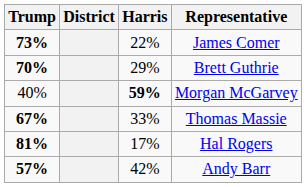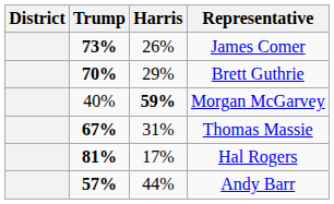 <table class=wikitable>
 <tr>
+<th>District</th>
 <th>Trump</th>
-<th>District</th>
 <th>Harris</th>
 <th>Representative</th>
 </tr>
 <tr align=center>
+<th></th>
 <td><strong>73%</strong></td>
-<th></th>
-<td>22%</td>
+<td>26%</td>
 <td><a href='#'>James Comer</a></td>
 </tr>
 <tr align=center>
+<th></th>
 <td><strong>70%</strong></td>
-<th></th>
 <td>29%</td>
 <td><a href='#'>Brett Guthrie</a></td>
 </tr>
 <tr align=center>
+<th></th>
 <td>40%</td>
-<th></th>
 <td><strong>59%</strong></td>
 <td><a href='#'>Morgan McGarvey</a></td>
 </tr>
 <tr align=center>
+<th></th>
 <td><strong>67%</strong></td>
-<th></th>
-<td>33%</td>
+<td>31%</td>
 <td><a href='#'>Thomas Massie</a></td>
 </tr>
 <tr align=center>
+<th></th>
 <td><strong>81%</strong></td>
-<th></th>
 <td>17%</td>
 <td><a href='#'>Hal Rogers</a></td>
 </tr>
 <tr align=center>
+<th></th>
 <td><strong>57%</strong></td>
-<th></th>
-<td>42%</td>
+<td>44%</td>
 <td><a href='#'>Andy Barr</a></td>
 </tr>
 </table>
